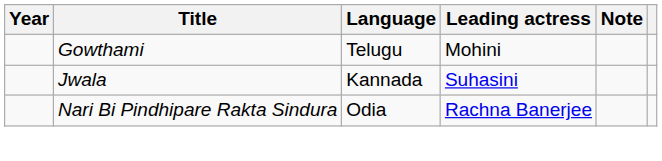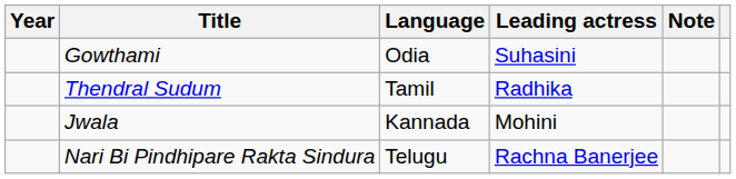 <table class="wikitable">
 <tr>
 <th>Year</th>
 <th>Title</th>
 <th>Language</th>
 <th>Leading actress</th>
 <th>Note</th>
 <th></th>
 </tr>
 <tr>
 <td></td>
 <td><em>Gowthami</em></td>
-<td>Telugu</td>
-<td>Mohini</td>
+<td>Odia</td>
+<td><a href='#'>Suhasini</a></td>
+<td></td>
+<td></td>
+</tr>
+<tr>
+<td></td>
+<td><em><a href='#'>Thendral Sudum</a></em></td>
+<td>Tamil</td>
+<td><a href='#'>Radhika</a></td>
 <td></td>
 <td></td>
 </tr>
 <tr>
 <td></td>
 <td><em>Jwala</em></td>
 <td>Kannada</td>
-<td><a href='#'>Suhasini</a></td>
+<td>Mohini</td>
 <td></td>
 <td></td>
 </tr>
 <tr>
 <td></td>
 <td><em>Nari Bi Pindhipare Rakta Sindura</em></td>
-<td>Odia</td>
+<td>Telugu</td>
 <td><a href='#'>Rachna Banerjee</a></td>
 <td></td>
 <td></td>
 </tr>
 </table>
